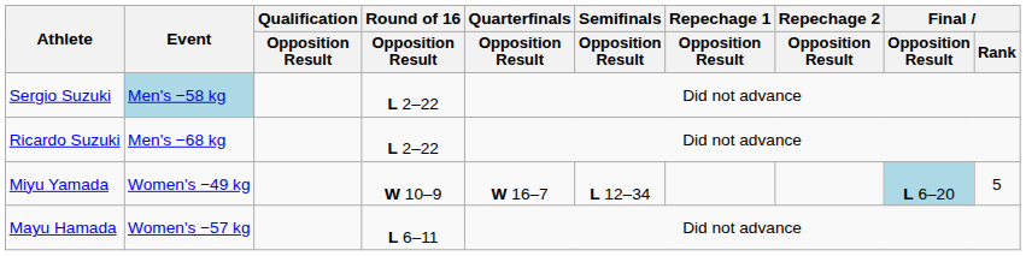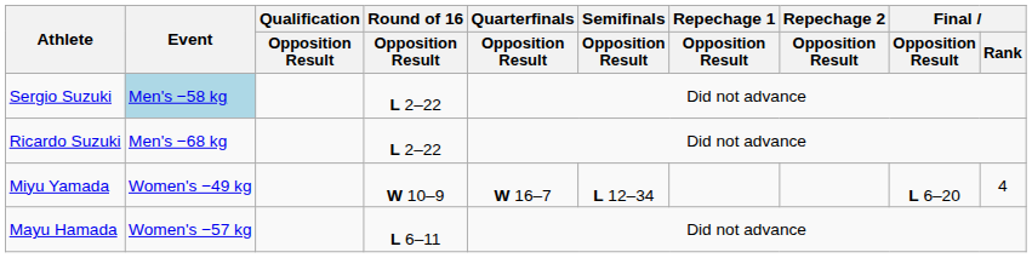 <table class="wikitable" style="font-size:90%;">
 <tr>
 <th rowspan=2>Athlete</th>
 <th rowspan=2>Event</th>
 <th>Qualification</th>
 <th>Round of 16</th>
 <th>Quarterfinals</th>
 <th>Semifinals</th>
 <th>Repechage 1</th>
 <th>Repechage 2</th>
 <th colspan=2>Final / </th>
 </tr>
 <tr style="font-size:95%">
 <th>Opposition<br>Result</th>
 <th>Opposition<br>Result</th>
 <th>Opposition<br>Result</th>
 <th>Opposition<br>Result</th>
 <th>Opposition<br>Result</th>
 <th>Opposition<br>Result</th>
 <th>Opposition<br>Result</th>
 <th>Rank</th>
 </tr>
 <tr align=center>
 <td align=left><a href='#'>Sergio Suzuki</a></td>
 <td align=left style="background: lightblue;"><a href='#'>Men's −58 kg</a></td>
 <td></td>
 <td><br><strong>L</strong> 2–22</td>
 <td colspan=6>Did not advance</td>
 </tr>
 <tr align=center>
 <td align=left><a href='#'>Ricardo Suzuki</a></td>
 <td align=left><a href='#'>Men's −68 kg</a></td>
 <td></td>
 <td><br><strong>L</strong> 2–22</td>
 <td colspan=6>Did not advance</td>
 </tr>
 <tr align=center>
 <td align=left><a href='#'>Miyu Yamada</a></td>
 <td align=left><a href='#'>Women's −49 kg</a></td>
 <td></td>
 <td><br><strong>W</strong> 10–9</td>
 <td><br><strong>W</strong> 16–7</td>
 <td><br><strong>L</strong> 12–34 </td>
 <td></td>
 <td></td>
-<td style="background: lightblue;"><br><strong>L</strong> 6–20</td>
-<td>5</td>
+<td><br><strong>L</strong> 6–20</td>
+<td>4</td>
 </tr>
 <tr align=center>
 <td align=left><a href='#'>Mayu Hamada</a></td>
 <td align=left><a href='#'>Women's −57 kg</a></td>
 <td></td>
 <td><br><strong>L</strong> 6–11</td>
 <td colspan=6>Did not advance</td>
 </tr>
 </table>
